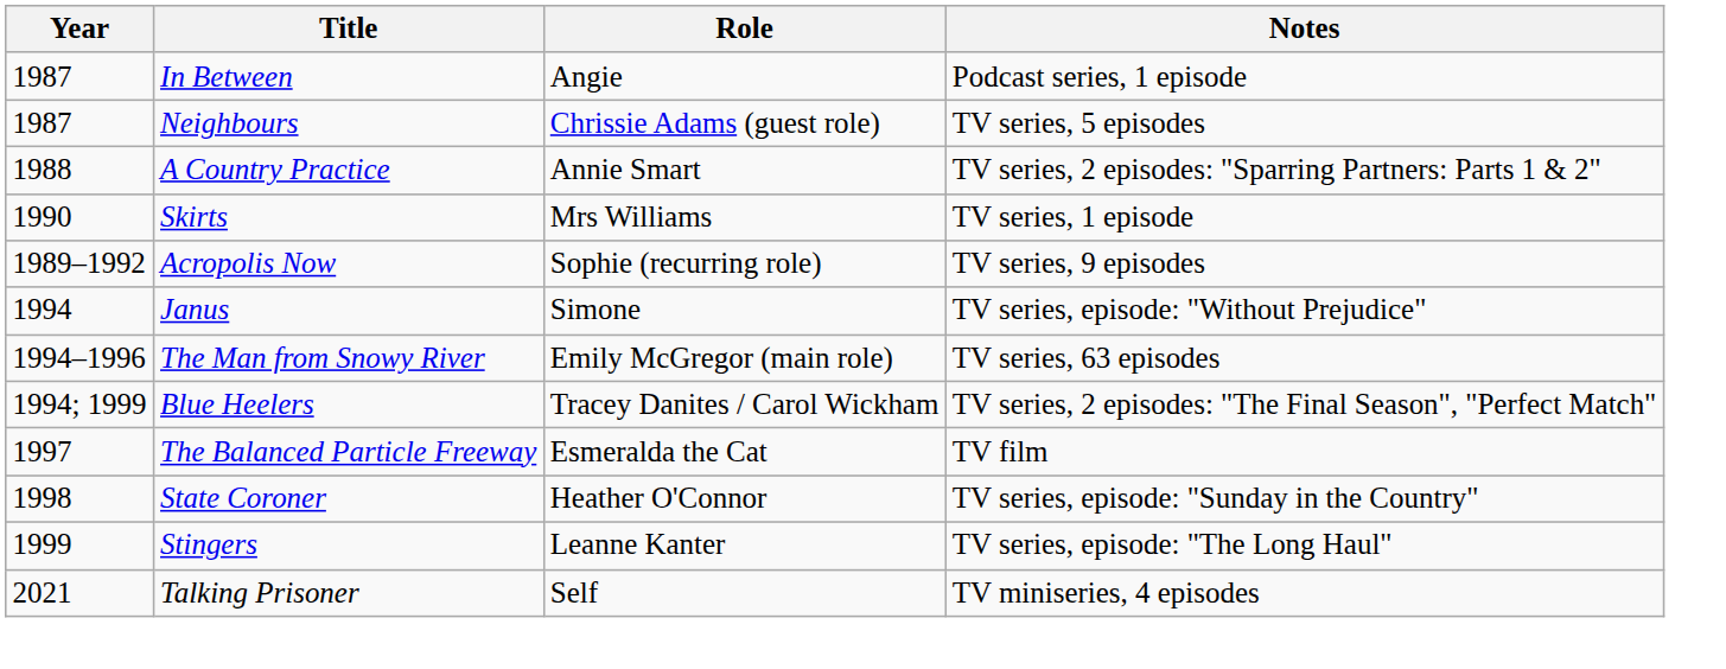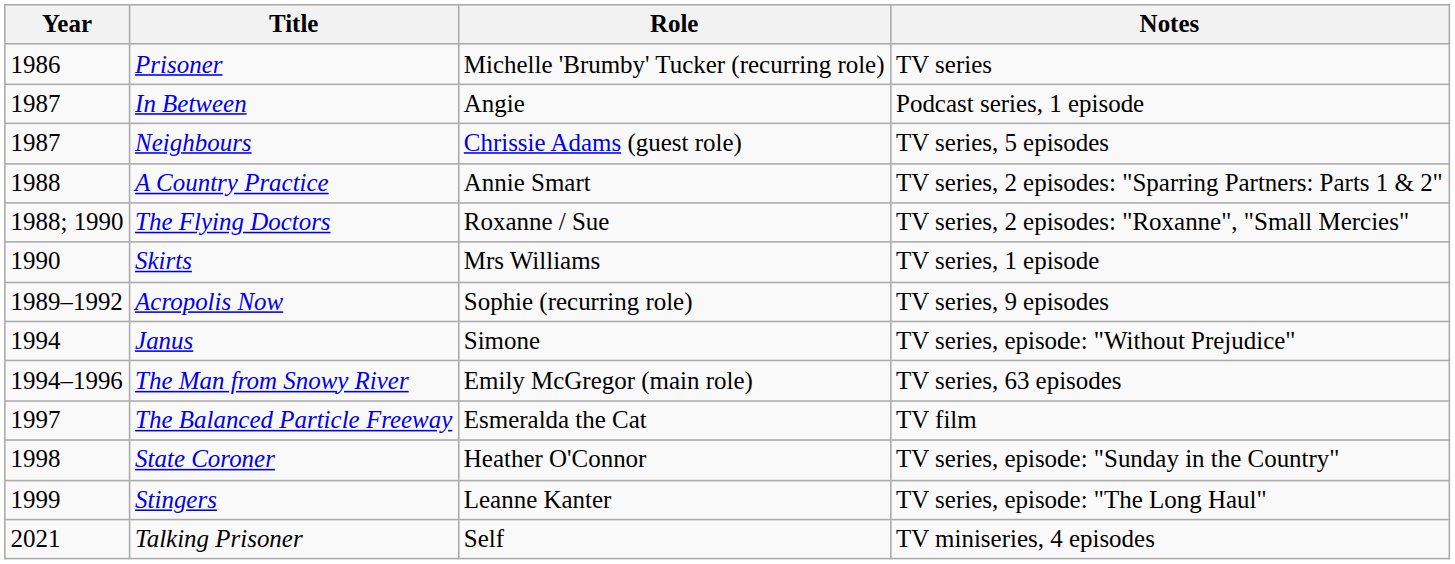 <table class="wikitable sortable">
 <tr>
 <th>Year</th>
 <th>Title</th>
 <th>Role</th>
 <th class="unsortable">Notes</th>
+</tr>
+<tr>
+<td>1986</td>
+<td><em><a href='#'>Prisoner</a></em></td>
+<td>Michelle 'Brumby' Tucker (recurring role)</td>
+<td>TV series</td>
 </tr>
 <tr>
 <td>1987</td>
 <td><em><a href='#'>In Between</a></em></td>
 <td>Angie</td>
 <td>Podcast series, 1 episode</td>
 </tr>
 <tr>
 <td>1987</td>
 <td><em><a href='#'>Neighbours</a></em></td>
 <td><a href='#'>Chrissie Adams</a> (guest role)</td>
 <td>TV series, 5 episodes</td>
 </tr>
 <tr>
 <td>1988</td>
 <td><em><a href='#'>A Country Practice</a></em></td>
 <td>Annie Smart</td>
 <td>TV series, 2 episodes: "Sparring Partners: Parts 1 & 2"</td>
+</tr>
+<tr>
+<td>1988; 1990</td>
+<td><em><a href='#'>The Flying Doctors</a></em></td>
+<td>Roxanne / Sue</td>
+<td>TV series, 2 episodes: "Roxanne", "Small Mercies"</td>
 </tr>
 <tr>
 <td>1990</td>
 <td><em><a href='#'>Skirts</a></em></td>
 <td>Mrs Williams</td>
 <td>TV series, 1 episode</td>
 </tr>
 <tr>
 <td>1989–1992</td>
 <td><em><a href='#'>Acropolis Now</a></em></td>
 <td>Sophie (recurring role)</td>
 <td>TV series, 9 episodes</td>
 </tr>
 <tr>
 <td>1994</td>
 <td><em><a href='#'>Janus</a></em></td>
 <td>Simone</td>
 <td>TV series, episode: "Without Prejudice"</td>
 </tr>
 <tr>
 <td>1994–1996</td>
 <td><em><a href='#'>The Man from Snowy River</a></em></td>
 <td>Emily McGregor (main role)</td>
 <td>TV series, 63 episodes</td>
 </tr>
 <tr>
-<td>1994; 1999</td>
-<td><em><a href='#'>Blue Heelers</a></em></td>
-<td>Tracey Danites / Carol Wickham</td>
-<td>TV series, 2 episodes: "The Final Season", "Perfect Match"</td>
-</tr>
-<tr>
 <td>1997</td>
 <td><em><a href='#'>The Balanced Particle Freeway</a></em></td>
 <td>Esmeralda the Cat</td>
 <td>TV film</td>
 </tr>
 <tr>
 <td>1998</td>
 <td><em><a href='#'>State Coroner</a></em></td>
 <td>Heather O'Connor</td>
 <td>TV series, episode: "Sunday in the Country"</td>
 </tr>
 <tr>
 <td>1999</td>
 <td><em><a href='#'>Stingers</a></em></td>
 <td>Leanne Kanter</td>
 <td>TV series, episode: "The Long Haul"</td>
 </tr>
 <tr>
 <td>2021</td>
 <td><em>Talking Prisoner</em> </td>
 <td>Self</td>
 <td>TV miniseries, 4 episodes</td>
 </tr>
 </table>
